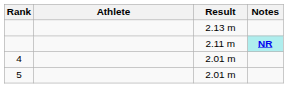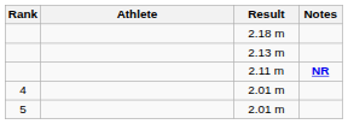 <table class="wikitable sortable" style="text-align:center">
 <tr>
 <th width=40>Rank</th>
 <th width=250>Athlete</th>
 <th width=80>Result</th>
 <th width=50>Notes</th>
+</tr>
+<tr>
+<td></td>
+<td align=left></td>
+<td>2.18 m</td>
+<td></td>
 </tr>
 <tr>
 <td></td>
 <td align=left></td>
 <td>2.13 m</td>
 <td></td>
 </tr>
 <tr>
 <td></td>
 <td align=left></td>
 <td>2.11 m</td>
-<td style="background: paleturquoise;"><strong><a href='#'>NR</a></strong></td>
+<td><strong><a href='#'>NR</a></strong></td>
 </tr>
 <tr>
 <td>4</td>
 <td align=left></td>
 <td>2.01 m</td>
 <td></td>
 </tr>
 <tr>
 <td>5</td>
 <td align=left></td>
 <td>2.01 m</td>
 <td></td>
 </tr>
 </table>
